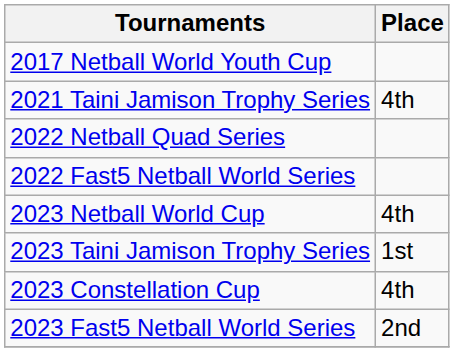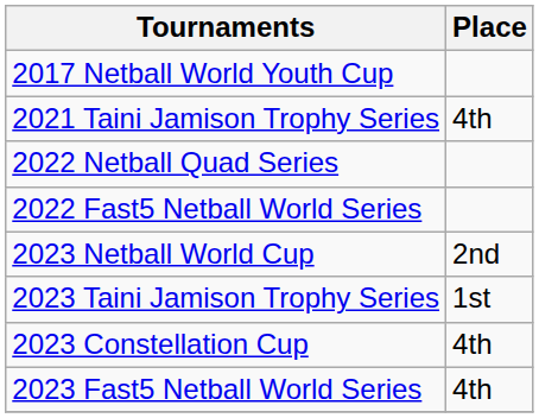 <table class="wikitable collapsible">
 <tr>
 <th>Tournaments</th>
 <th>Place</th>
 </tr>
 <tr>
 <td><a href='#'>2017 Netball World Youth Cup</a></td>
 <td></td>
 </tr>
 <tr>
 <td><a href='#'>2021 Taini Jamison Trophy Series</a></td>
 <td>4th</td>
 </tr>
 <tr>
 <td><a href='#'>2022 Netball Quad Series</a></td>
 <td></td>
 </tr>
 <tr>
 <td><a href='#'>2022 Fast5 Netball World Series</a></td>
 <td></td>
 </tr>
 <tr>
 <td><a href='#'>2023 Netball World Cup</a></td>
-<td>4th</td>
+<td>2nd</td>
 </tr>
 <tr>
 <td><a href='#'>2023 Taini Jamison Trophy Series</a></td>
 <td>1st</td>
 </tr>
 <tr>
 <td><a href='#'>2023 Constellation Cup</a></td>
 <td>4th</td>
 </tr>
 <tr>
 <td><a href='#'>2023 Fast5 Netball World Series</a></td>
-<td>2nd</td>
+<td>4th</td>
 </tr>
 <tr>
 </tr>
 </table>
